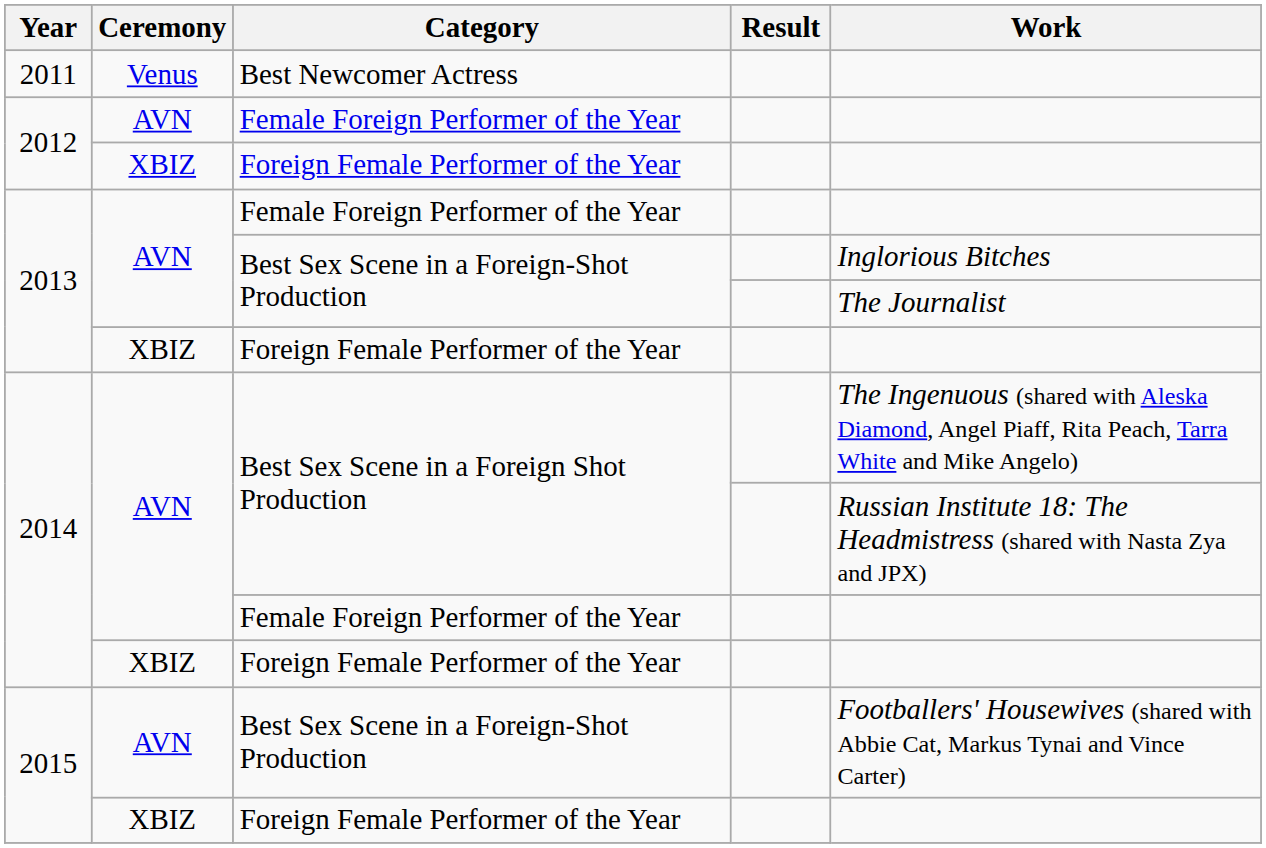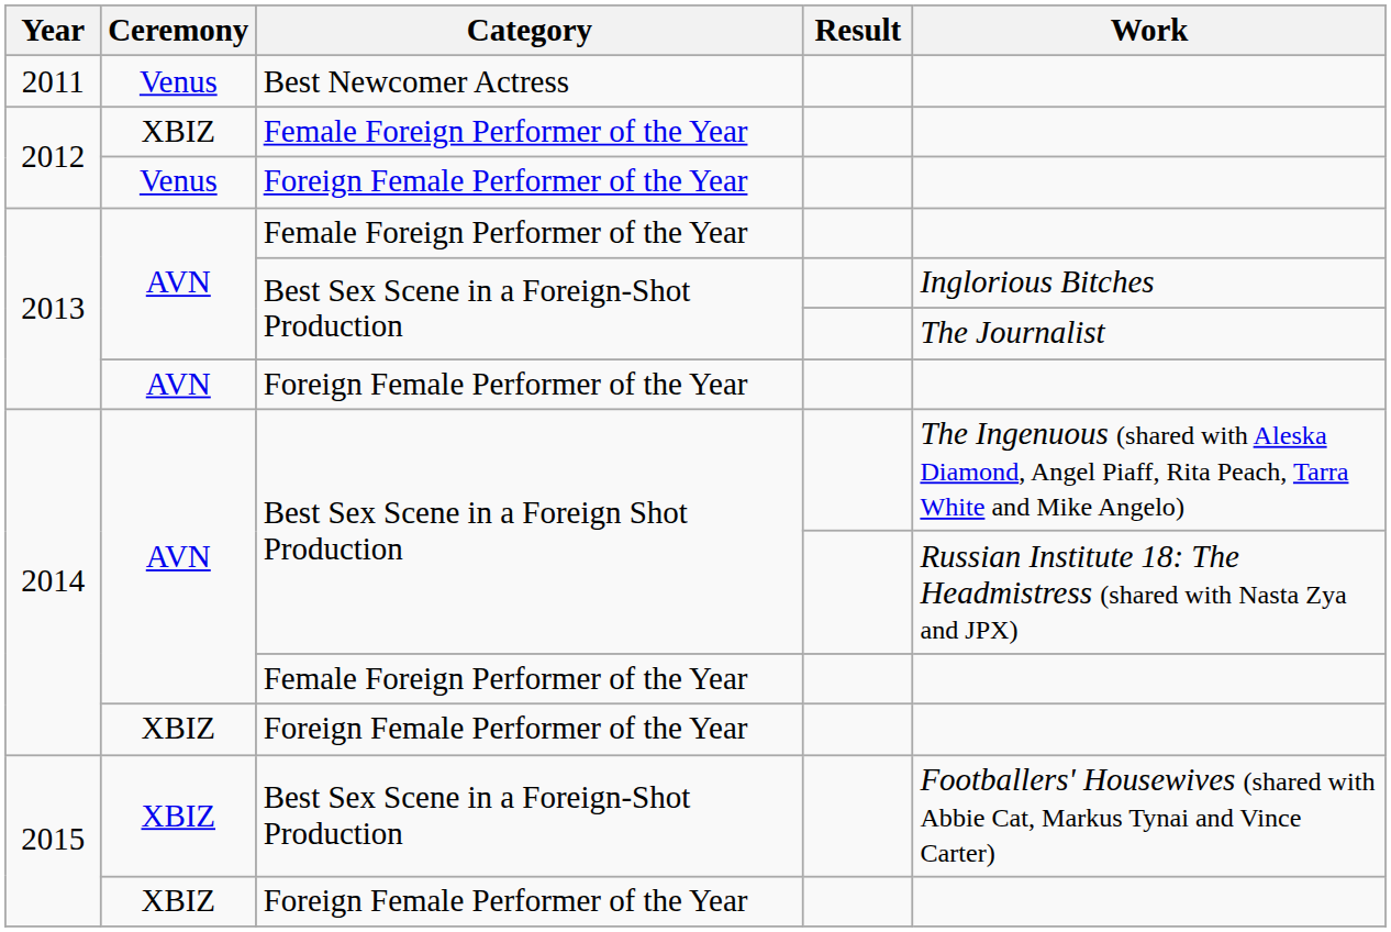 <table class="wikitable" width="55%">
 <tr>
 <th width="7%">Year</th>
 <th width="7%">Ceremony</th>
 <th width="42%">Category</th>
 <th width="8%">Result</th>
 <th width="36%">Work</th>
 </tr>
 <tr>
 <td align=center>2011</td>
 <td align=center><a href='#'>Venus</a></td>
 <td>Best Newcomer Actress</td>
 <td></td>
 <td></td>
 </tr>
 <tr>
 <td rowspan=2 align=center>2012</td>
-<td align=center><a href='#'>AVN</a></td>
+<td align=center>XBIZ</td>
 <td><a href='#'>Female Foreign Performer of the Year</a></td>
 <td></td>
 <td></td>
 </tr>
 <tr>
-<td align=center><a href='#'>XBIZ</a></td>
+<td align=center><a href='#'>Venus</a></td>
 <td><a href='#'>Foreign Female Performer of the Year</a></td>
 <td></td>
 <td></td>
 </tr>
 <tr>
 <td rowspan=4 align=center>2013</td>
 <td rowspan=3 align=center><a href='#'>AVN</a></td>
 <td>Female Foreign Performer of the Year</td>
 <td></td>
 <td></td>
 </tr>
 <tr>
 <td rowspan=2>Best Sex Scene in a Foreign-Shot Production</td>
 <td></td>
 <td><em>Inglorious Bitches</em></td>
 </tr>
 <tr>
 <td></td>
 <td><em>The Journalist</em></td>
 </tr>
 <tr>
-<td align=center>XBIZ</td>
+<td align=center><a href='#'>AVN</a></td>
 <td>Foreign Female Performer of the Year</td>
 <td></td>
 <td></td>
 </tr>
 <tr>
 <td rowspan=4 align=center>2014</td>
 <td rowspan=3 align=center><a href='#'>AVN</a></td>
 <td rowspan=2>Best Sex Scene in a Foreign Shot Production</td>
 <td></td>
 <td><em>The Ingenuous</em> <small>(shared with <a href='#'>Aleska Diamond</a>, Angel Piaff, Rita Peach, <a href='#'>Tarra White</a> and Mike Angelo)</small></td>
 </tr>
 <tr>
 <td></td>
 <td><em>Russian Institute 18: The Headmistress</em> <small>(shared with Nasta Zya and JPX)</small></td>
 </tr>
 <tr>
 <td>Female Foreign Performer of the Year</td>
 <td></td>
 <td></td>
 </tr>
 <tr>
 <td align=center>XBIZ</td>
 <td valign=center>Foreign Female Performer of the Year</td>
 <td></td>
 <td></td>
 </tr>
 <tr>
 <td rowspan=2 align=center valign=center>2015</td>
-<td align=center><a href='#'>AVN</a></td>
+<td align=center><a href='#'>XBIZ</a></td>
 <td>Best Sex Scene in a Foreign-Shot Production</td>
 <td></td>
 <td><em>Footballers' Housewives</em> <small>(shared with Abbie Cat, Markus Tynai and Vince Carter)</small></td>
 </tr>
 <tr>
 <td align=center>XBIZ</td>
 <td>Foreign Female Performer of the Year</td>
 <td></td>
 <td></td>
 </tr>
 </table>
